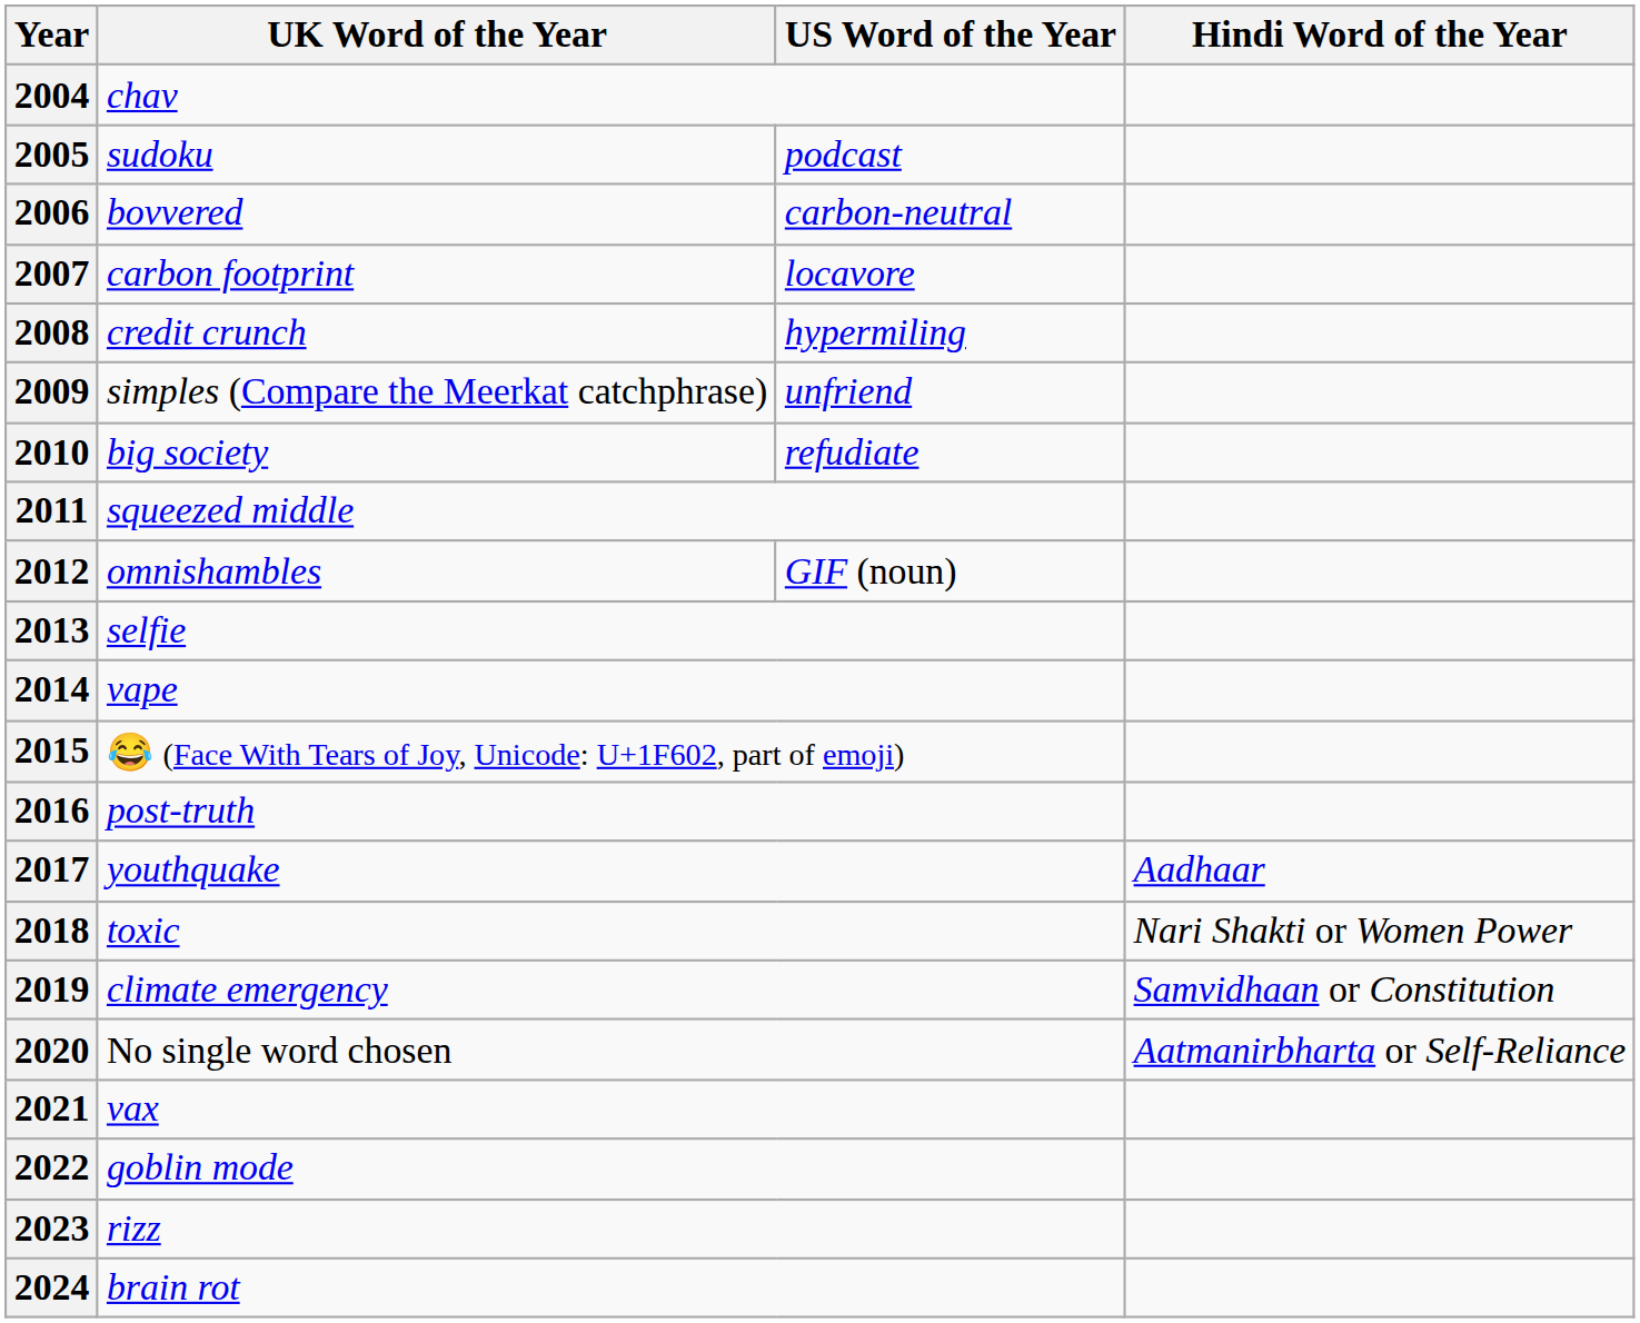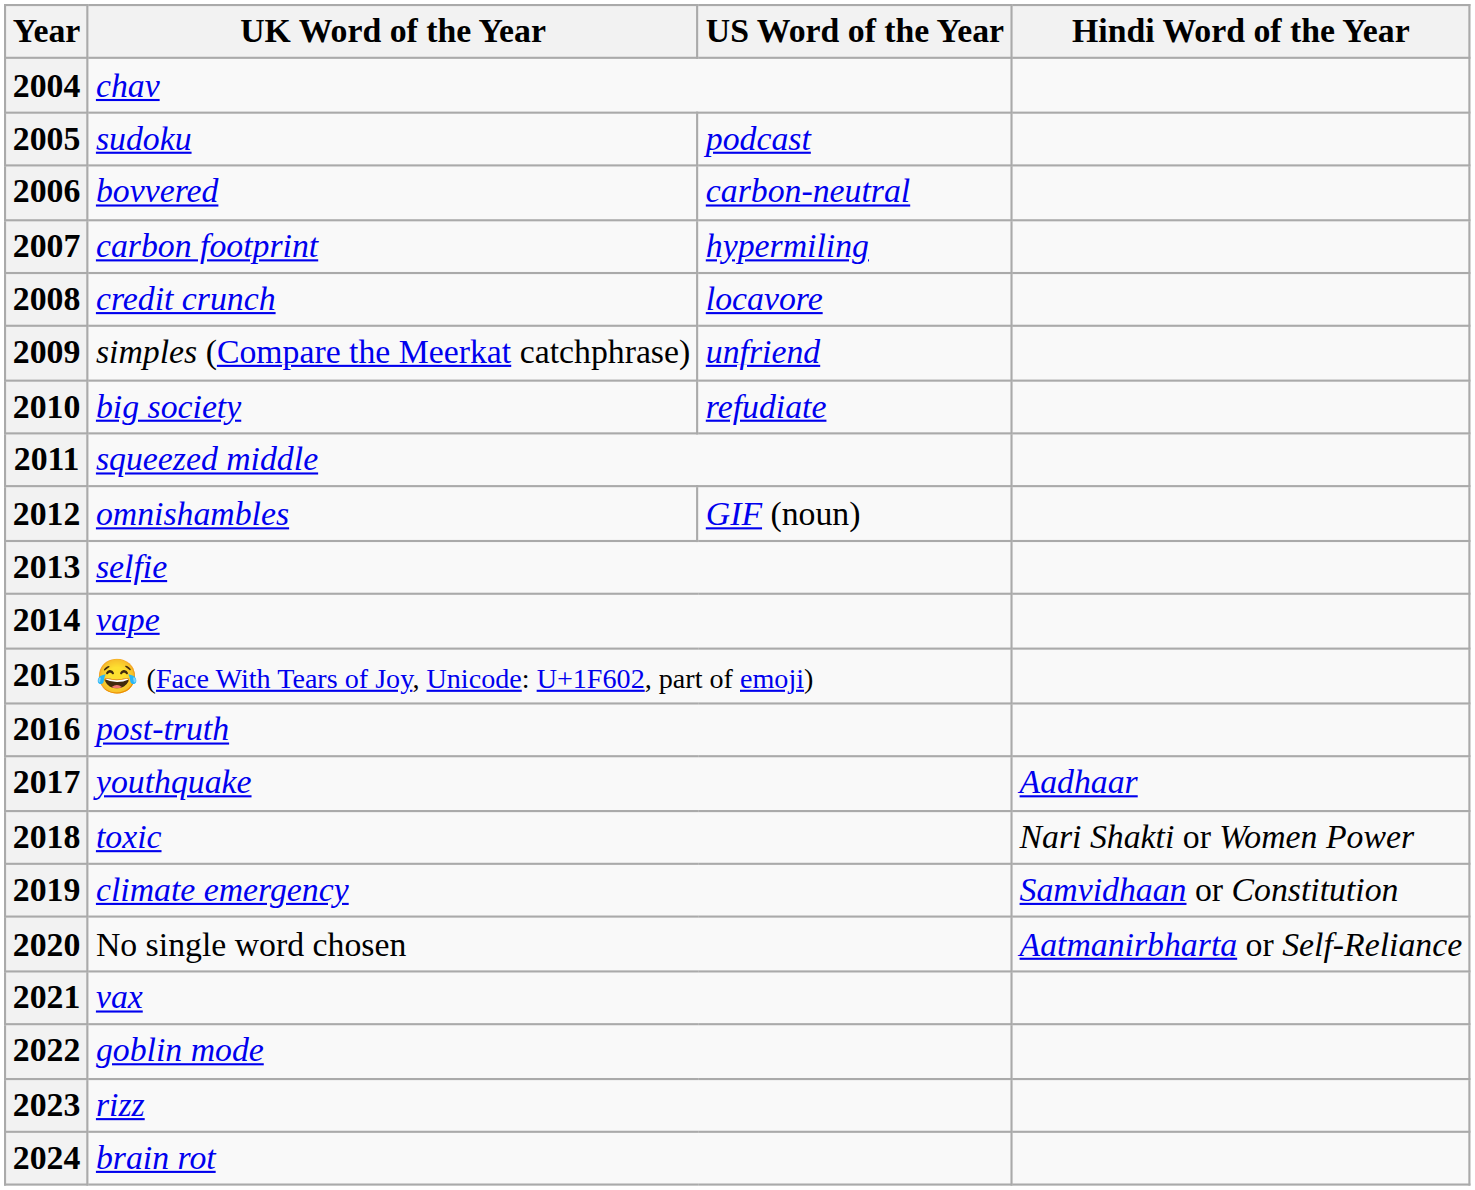 <table class="wikitable" border="1">
 <tr>
 <th>Year</th>
 <th>UK Word of the Year</th>
 <th>US Word of the Year</th>
 <th>Hindi Word of the Year</th>
 </tr>
 <tr>
 <th>2004</th>
 <td colspan="2"><em><a href='#'>chav</a></em></td>
 <td></td>
 </tr>
 <tr>
 <th>2005</th>
 <td><em><a href='#'>sudoku</a></em></td>
 <td><em><a href='#'>podcast</a></em></td>
 <td></td>
 </tr>
 <tr>
 <th>2006</th>
 <td><em><a href='#'>bovvered</a></em></td>
 <td><em><a href='#'>carbon-neutral</a></em></td>
 <td></td>
 </tr>
 <tr>
 <th>2007</th>
 <td><em><a href='#'>carbon footprint</a></em></td>
-<td><em><a href='#'>locavore</a></em></td>
+<td><em><a href='#'>hypermiling</a></em></td>
 <td></td>
 </tr>
 <tr>
 <th>2008</th>
 <td><em><a href='#'>credit crunch</a></em></td>
-<td><em><a href='#'>hypermiling</a></em></td>
+<td><em><a href='#'>locavore</a></em></td>
 <td></td>
 </tr>
 <tr>
 <th>2009</th>
 <td><em>simples</em> (<a href='#'>Compare the Meerkat</a> catchphrase)</td>
 <td><em><a href='#'>unfriend</a></em></td>
 <td></td>
 </tr>
 <tr>
 <th>2010</th>
 <td><em><a href='#'>big society</a></em></td>
 <td><em><a href='#'>refudiate</a></em></td>
 <td></td>
 </tr>
 <tr>
 <th>2011</th>
 <td colspan="2"><em><a href='#'>squeezed middle</a></em></td>
 <td></td>
 </tr>
 <tr>
 <th>2012</th>
 <td><em><a href='#'>omnishambles</a></em></td>
 <td><em><a href='#'>GIF</a></em> (noun)</td>
 <td></td>
 </tr>
 <tr>
 <th>2013</th>
 <td colspan="2"><em><a href='#'>selfie</a></em></td>
 <td></td>
 </tr>
 <tr>
 <th>2014</th>
 <td colspan="2"><em><a href='#'>vape</a></em></td>
 <td></td>
 </tr>
 <tr>
 <th>2015</th>
 <td colspan="2">😂 <small>(<a href='#'>Face With Tears of Joy</a>, <a href='#'>Unicode</a>: <a href='#'>U+1F602</a>, part of <a href='#'>emoji</a>)</small></td>
 <td></td>
 </tr>
 <tr>
 <th>2016</th>
 <td colspan="2"><em><a href='#'>post-truth</a></em></td>
 <td></td>
 </tr>
 <tr>
 <th>2017</th>
 <td colspan="2"><em><a href='#'>youthquake</a></em></td>
 <td><em><a href='#'>Aadhaar</a></em></td>
 </tr>
 <tr>
 <th>2018</th>
 <td colspan="2"><em><a href='#'>toxic</a></em></td>
 <td><em>Nari Shakti</em> or <em>Women Power</em></td>
 </tr>
 <tr>
 <th>2019</th>
 <td colspan="2"><em><a href='#'>climate emergency</a></em></td>
 <td><em><a href='#'>Samvidhaan</a></em> or <em>Constitution</em></td>
 </tr>
 <tr>
 <th>2020</th>
 <td colspan="2">No single word chosen</td>
 <td><em><a href='#'>Aatmanirbharta</a></em> or <em>Self-Reliance</em></td>
 </tr>
 <tr>
 <th>2021</th>
 <td colspan="2"><em><a href='#'>vax</a></em></td>
 <td></td>
 </tr>
 <tr>
 <th>2022</th>
 <td colspan="2"><em><a href='#'>goblin mode</a></em></td>
 <td></td>
 </tr>
 <tr>
 <th>2023</th>
 <td colspan="2"><em><a href='#'>rizz</a></em></td>
 <td></td>
 </tr>
 <tr>
 <th>2024</th>
 <td colspan="2" colapan="2"><em><a href='#'>brain rot</a></em></td>
 </tr>
 </table>
